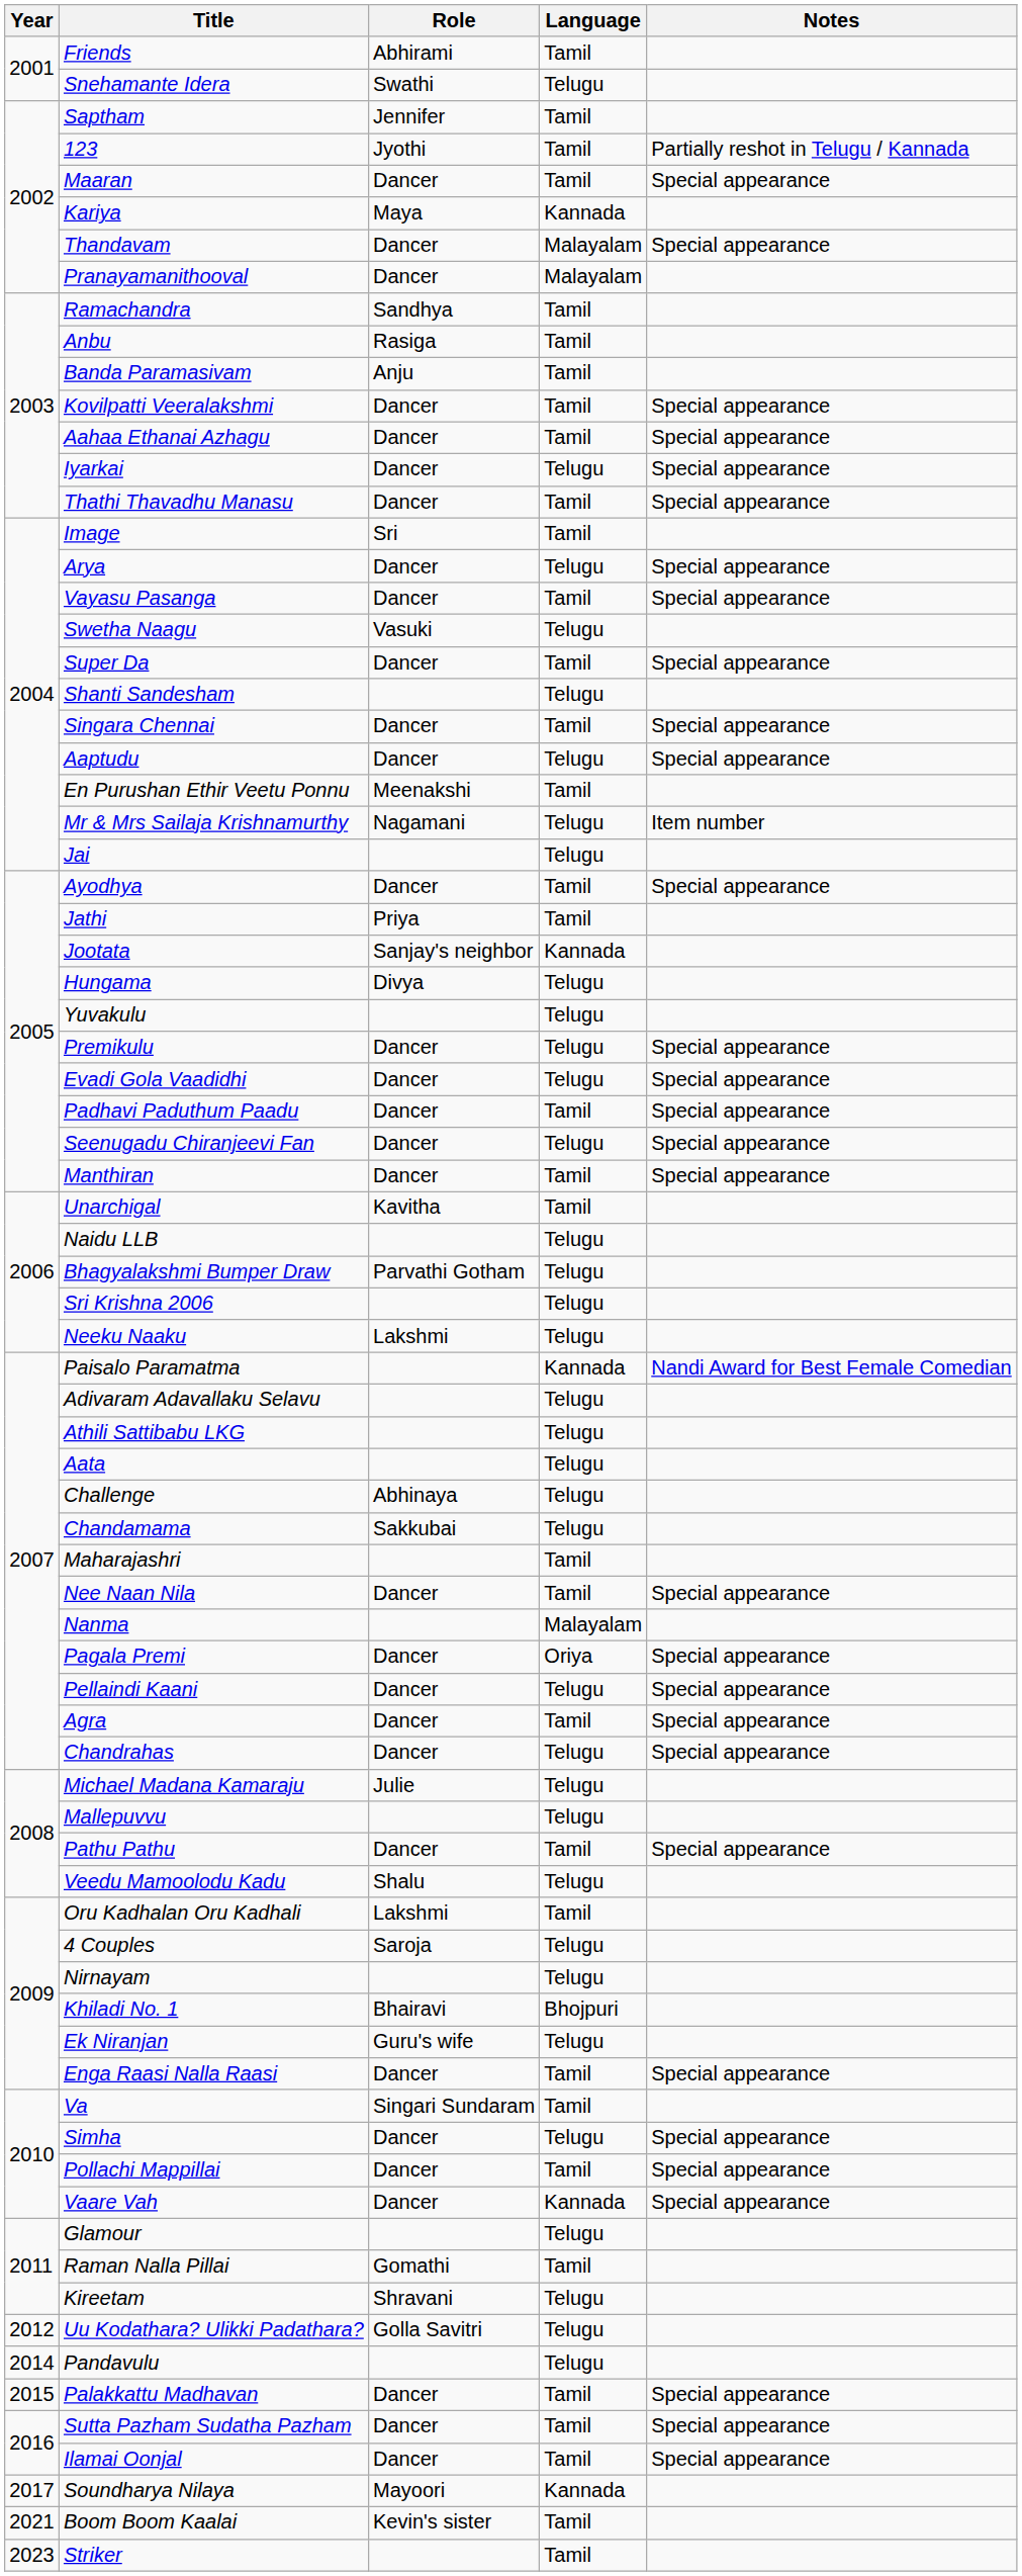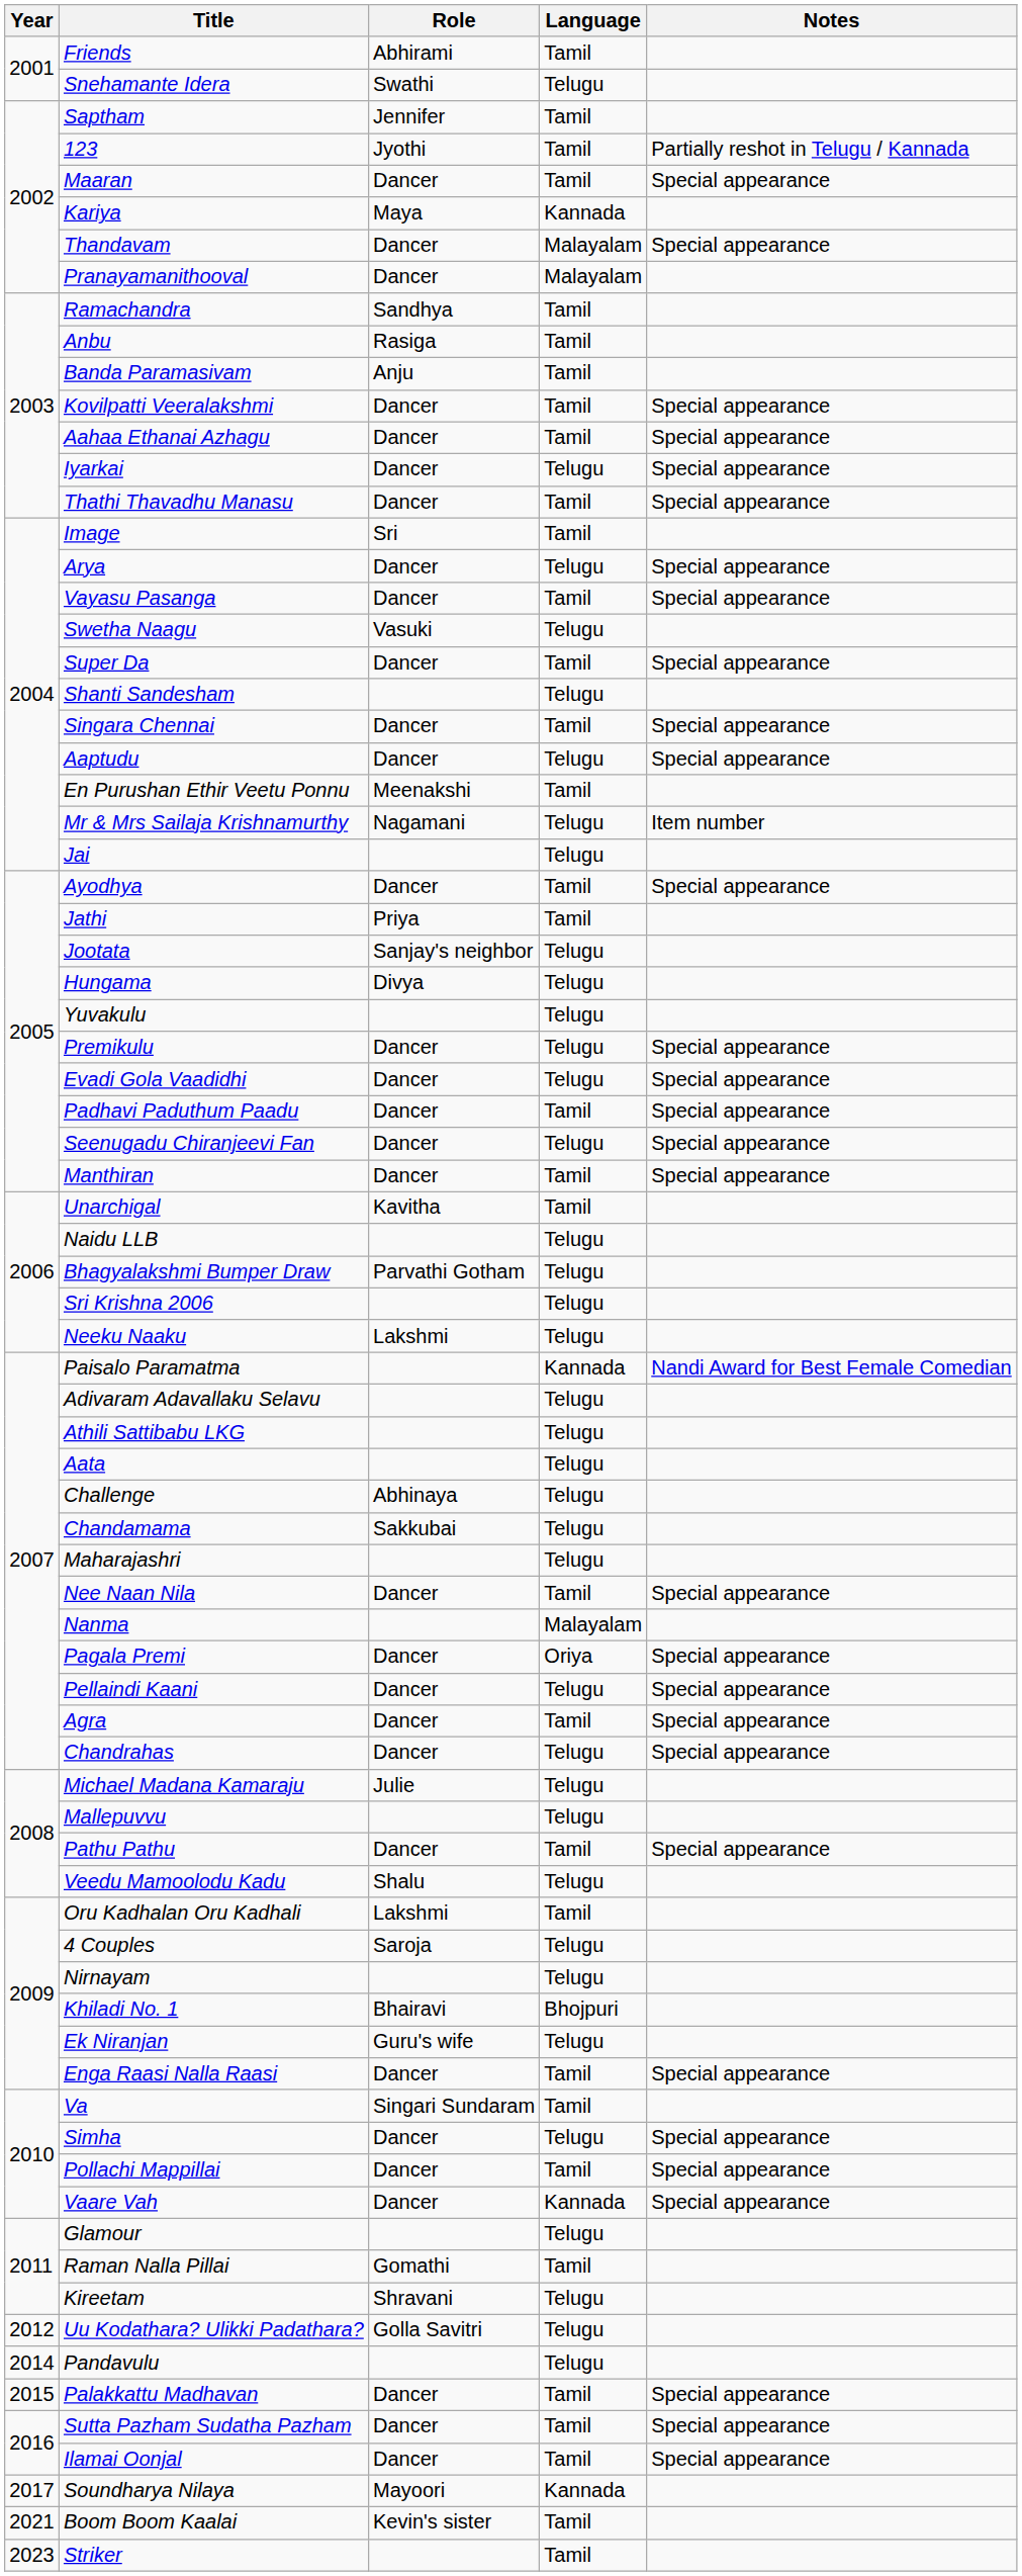 <table class="wikitable sortable">
 <tr>
 <th>Year</th>
 <th>Title</th>
 <th>Role</th>
 <th>Language</th>
 <th class="unsortable">Notes</th>
 </tr>
 <tr>
 <td rowspan="2">2001</td>
 <td><em><a href='#'>Friends</a></em></td>
 <td>Abhirami</td>
 <td>Tamil</td>
 <td></td>
 </tr>
 <tr>
 <td><em><a href='#'>Snehamante Idera</a></em></td>
 <td>Swathi</td>
 <td>Telugu</td>
 <td></td>
 </tr>
 <tr>
 <td rowspan="6">2002</td>
 <td><em><a href='#'>Saptham</a></em></td>
 <td>Jennifer</td>
 <td>Tamil</td>
 <td></td>
 </tr>
 <tr>
 <td><em><a href='#'>123</a></em></td>
 <td>Jyothi</td>
 <td>Tamil</td>
 <td>Partially reshot in <a href='#'>Telugu</a> / <a href='#'>Kannada</a></td>
 </tr>
 <tr>
 <td><em><a href='#'>Maaran</a></em></td>
 <td>Dancer</td>
 <td>Tamil</td>
 <td>Special appearance</td>
 </tr>
 <tr>
 <td><em><a href='#'>Kariya</a></em></td>
 <td>Maya</td>
 <td>Kannada</td>
 <td></td>
 </tr>
 <tr>
 <td><em><a href='#'>Thandavam</a></em></td>
 <td>Dancer</td>
 <td>Malayalam</td>
 <td>Special appearance</td>
 </tr>
 <tr>
 <td><em><a href='#'>Pranayamanithooval</a></em></td>
 <td>Dancer</td>
 <td>Malayalam</td>
 <td></td>
 </tr>
 <tr>
 <td rowspan="7">2003</td>
 <td><em><a href='#'>Ramachandra</a></em></td>
 <td>Sandhya</td>
 <td>Tamil</td>
 <td></td>
 </tr>
 <tr>
 <td><em><a href='#'>Anbu</a></em></td>
 <td>Rasiga</td>
 <td>Tamil</td>
 <td></td>
 </tr>
 <tr>
 <td><em><a href='#'>Banda Paramasivam</a></em></td>
 <td>Anju</td>
 <td>Tamil</td>
 <td></td>
 </tr>
 <tr>
 <td><em><a href='#'>Kovilpatti Veeralakshmi</a></em></td>
 <td>Dancer</td>
 <td>Tamil</td>
 <td>Special appearance</td>
 </tr>
 <tr>
 <td><em><a href='#'>Aahaa Ethanai Azhagu</a></em></td>
 <td>Dancer</td>
 <td>Tamil</td>
 <td>Special appearance</td>
 </tr>
 <tr>
 <td><em><a href='#'>Iyarkai</a></em></td>
 <td>Dancer</td>
 <td>Telugu</td>
 <td>Special appearance</td>
 </tr>
 <tr>
 <td><em><a href='#'>Thathi Thavadhu Manasu</a></em></td>
 <td>Dancer</td>
 <td>Tamil</td>
 <td>Special appearance</td>
 </tr>
 <tr>
 <td rowspan="11">2004</td>
 <td><em><a href='#'>Image</a></em></td>
 <td>Sri</td>
 <td>Tamil</td>
 <td></td>
 </tr>
 <tr>
 <td><em><a href='#'>Arya</a></em></td>
 <td>Dancer</td>
 <td>Telugu</td>
 <td>Special appearance</td>
 </tr>
 <tr>
 <td><em><a href='#'>Vayasu Pasanga</a></em></td>
 <td>Dancer</td>
 <td>Tamil</td>
 <td>Special appearance</td>
 </tr>
 <tr>
 <td><em><a href='#'>Swetha Naagu</a></em></td>
 <td>Vasuki</td>
 <td>Telugu</td>
 <td></td>
 </tr>
 <tr>
 <td><em><a href='#'>Super Da</a></em></td>
 <td>Dancer</td>
 <td>Tamil</td>
 <td>Special appearance</td>
 </tr>
 <tr>
 <td><em><a href='#'>Shanti Sandesham</a></em></td>
 <td></td>
 <td>Telugu</td>
 <td></td>
 </tr>
 <tr>
 <td><em><a href='#'>Singara Chennai</a></em></td>
 <td>Dancer</td>
 <td>Tamil</td>
 <td>Special appearance</td>
 </tr>
 <tr>
 <td><em><a href='#'>Aaptudu</a></em></td>
 <td>Dancer</td>
 <td>Telugu</td>
 <td>Special appearance</td>
 </tr>
 <tr>
 <td><em>En Purushan Ethir Veetu Ponnu</em></td>
 <td>Meenakshi</td>
 <td>Tamil</td>
 <td></td>
 </tr>
 <tr>
 <td><em><a href='#'>Mr & Mrs Sailaja Krishnamurthy</a></em></td>
 <td>Nagamani</td>
 <td>Telugu</td>
 <td>Item number</td>
 </tr>
 <tr>
 <td><em><a href='#'>Jai</a></em></td>
 <td></td>
 <td>Telugu</td>
 <td></td>
 </tr>
 <tr>
 <td rowspan="10">2005</td>
 <td><em><a href='#'>Ayodhya</a></em></td>
 <td>Dancer</td>
 <td>Tamil</td>
 <td>Special appearance</td>
 </tr>
 <tr>
 <td><em><a href='#'>Jathi</a></em></td>
 <td>Priya</td>
 <td>Tamil</td>
 <td></td>
 </tr>
 <tr>
 <td><em><a href='#'>Jootata</a></em></td>
 <td>Sanjay's neighbor</td>
-<td>Kannada</td>
+<td>Telugu</td>
 <td></td>
 </tr>
 <tr>
 <td><em><a href='#'>Hungama</a></em></td>
 <td>Divya</td>
 <td>Telugu</td>
 <td></td>
 </tr>
 <tr>
 <td><em>Yuvakulu</em></td>
 <td></td>
 <td>Telugu</td>
 <td></td>
 </tr>
 <tr>
 <td><em><a href='#'>Premikulu</a></em></td>
 <td>Dancer</td>
 <td>Telugu</td>
 <td>Special appearance</td>
 </tr>
 <tr>
 <td><em><a href='#'>Evadi Gola Vaadidhi</a></em></td>
 <td>Dancer</td>
 <td>Telugu</td>
 <td>Special appearance</td>
 </tr>
 <tr>
 <td><em><a href='#'>Padhavi Paduthum Paadu</a></em></td>
 <td>Dancer</td>
 <td>Tamil</td>
 <td>Special appearance</td>
 </tr>
 <tr>
 <td><em><a href='#'>Seenugadu Chiranjeevi Fan</a></em></td>
 <td>Dancer</td>
 <td>Telugu</td>
 <td>Special appearance</td>
 </tr>
 <tr>
 <td><em><a href='#'>Manthiran</a></em></td>
 <td>Dancer</td>
 <td>Tamil</td>
 <td>Special appearance</td>
 </tr>
 <tr>
 <td rowspan="5">2006</td>
 <td><em><a href='#'>Unarchigal</a></em></td>
 <td>Kavitha</td>
 <td>Tamil</td>
 <td></td>
 </tr>
 <tr>
 <td><em>Naidu LLB</em></td>
 <td></td>
 <td>Telugu</td>
 <td></td>
 </tr>
 <tr>
 <td><em><a href='#'>Bhagyalakshmi Bumper Draw</a></em></td>
 <td>Parvathi Gotham</td>
 <td>Telugu</td>
 <td></td>
 </tr>
 <tr>
 <td><em><a href='#'>Sri Krishna 2006</a></em></td>
 <td></td>
 <td>Telugu</td>
 <td></td>
 </tr>
 <tr>
 <td><em><a href='#'>Neeku Naaku</a></em></td>
 <td>Lakshmi</td>
 <td>Telugu</td>
 <td></td>
 </tr>
 <tr>
 <td rowspan="13">2007</td>
 <td><em>Paisalo Paramatma</em></td>
 <td></td>
 <td>Kannada</td>
 <td><a href='#'>Nandi Award for Best Female Comedian</a></td>
 </tr>
 <tr>
 <td><em>Adivaram Adavallaku Selavu</em></td>
 <td></td>
 <td>Telugu</td>
 <td></td>
 </tr>
 <tr>
 <td><em><a href='#'>Athili Sattibabu LKG</a></em></td>
 <td></td>
 <td>Telugu</td>
 <td></td>
 </tr>
 <tr>
 <td><em><a href='#'>Aata</a></em></td>
 <td></td>
 <td>Telugu</td>
 <td></td>
 </tr>
 <tr>
 <td><em>Challenge</em></td>
 <td>Abhinaya</td>
 <td>Telugu</td>
 <td></td>
 </tr>
 <tr>
 <td><em><a href='#'>Chandamama</a></em></td>
 <td>Sakkubai</td>
 <td>Telugu</td>
 <td></td>
 </tr>
 <tr>
 <td><em>Maharajashri</em></td>
 <td></td>
-<td>Tamil</td>
+<td>Telugu</td>
 <td></td>
 </tr>
 <tr>
 <td><em><a href='#'>Nee Naan Nila</a></em></td>
 <td>Dancer</td>
 <td>Tamil</td>
 <td>Special appearance</td>
 </tr>
 <tr>
 <td><em><a href='#'>Nanma</a></em></td>
 <td></td>
 <td>Malayalam</td>
 <td></td>
 </tr>
 <tr>
 <td><em><a href='#'>Pagala Premi</a></em></td>
 <td>Dancer</td>
 <td>Oriya</td>
 <td>Special appearance</td>
 </tr>
 <tr>
 <td><em><a href='#'>Pellaindi Kaani</a></em></td>
 <td>Dancer</td>
 <td>Telugu</td>
 <td>Special appearance</td>
 </tr>
 <tr>
 <td><em><a href='#'>Agra</a></em></td>
 <td>Dancer</td>
 <td>Tamil</td>
 <td>Special appearance</td>
 </tr>
 <tr>
 <td><em><a href='#'>Chandrahas</a></em></td>
 <td>Dancer</td>
 <td>Telugu</td>
 <td>Special appearance</td>
 </tr>
 <tr>
 <td rowspan="4">2008</td>
 <td><em><a href='#'>Michael Madana Kamaraju</a></em></td>
 <td>Julie</td>
 <td>Telugu</td>
 <td></td>
 </tr>
 <tr>
 <td><em><a href='#'>Mallepuvvu</a></em></td>
 <td></td>
 <td>Telugu</td>
 <td></td>
 </tr>
 <tr>
 <td><em><a href='#'>Pathu Pathu</a></em></td>
 <td>Dancer</td>
 <td>Tamil</td>
 <td>Special appearance</td>
 </tr>
 <tr>
 <td><em><a href='#'>Veedu Mamoolodu Kadu</a></em></td>
 <td>Shalu</td>
 <td>Telugu</td>
 <td></td>
 </tr>
 <tr>
 <td rowspan="6">2009</td>
 <td><em>Oru Kadhalan Oru Kadhali</em></td>
 <td>Lakshmi</td>
 <td>Tamil</td>
 <td></td>
 </tr>
 <tr>
 <td><em>4 Couples</em></td>
 <td>Saroja</td>
 <td>Telugu</td>
 <td></td>
 </tr>
 <tr>
 <td><em>Nirnayam</em></td>
 <td></td>
 <td>Telugu</td>
 <td></td>
 </tr>
 <tr>
 <td><em><a href='#'>Khiladi No. 1</a></em></td>
 <td>Bhairavi</td>
 <td>Bhojpuri</td>
 <td></td>
 </tr>
 <tr>
 <td><em><a href='#'>Ek Niranjan</a></em></td>
 <td>Guru's wife</td>
 <td>Telugu</td>
 <td></td>
 </tr>
 <tr>
 <td><em><a href='#'>Enga Raasi Nalla Raasi</a></em></td>
 <td>Dancer</td>
 <td>Tamil</td>
 <td>Special appearance</td>
 </tr>
 <tr>
 <td rowspan="4">2010</td>
 <td><em><a href='#'>Va</a></em></td>
 <td>Singari Sundaram</td>
 <td>Tamil</td>
 <td></td>
 </tr>
 <tr>
 <td><em><a href='#'>Simha</a></em></td>
 <td>Dancer</td>
 <td>Telugu</td>
 <td>Special appearance</td>
 </tr>
 <tr>
 <td><em><a href='#'>Pollachi Mappillai</a></em></td>
 <td>Dancer</td>
 <td>Tamil</td>
 <td>Special appearance</td>
 </tr>
 <tr>
 <td><em><a href='#'>Vaare Vah</a></em></td>
 <td>Dancer</td>
 <td>Kannada</td>
 <td>Special appearance</td>
 </tr>
 <tr>
 <td rowspan="3">2011</td>
 <td><em>Glamour</em></td>
 <td></td>
 <td>Telugu</td>
 </tr>
 <tr>
 <td><em>Raman Nalla Pillai</em></td>
 <td>Gomathi</td>
 <td>Tamil</td>
 <td></td>
 </tr>
 <tr>
 <td><em>Kireetam</em></td>
 <td>Shravani</td>
 <td>Telugu</td>
 <td></td>
 </tr>
 <tr>
 <td>2012</td>
 <td><em><a href='#'>Uu Kodathara? Ulikki Padathara?</a></em></td>
 <td>Golla Savitri</td>
 <td>Telugu</td>
 <td></td>
 </tr>
 <tr>
 <td>2014</td>
 <td><em>Pandavulu</em></td>
 <td></td>
 <td>Telugu</td>
 <td></td>
 </tr>
 <tr>
 <td>2015</td>
 <td><em><a href='#'>Palakkattu Madhavan</a></em></td>
 <td>Dancer</td>
 <td>Tamil</td>
 <td>Special appearance</td>
 </tr>
 <tr>
 <td rowspan="2">2016</td>
 <td><em><a href='#'>Sutta Pazham Sudatha Pazham</a></em></td>
 <td>Dancer</td>
 <td>Tamil</td>
 <td>Special appearance</td>
 </tr>
 <tr>
 <td><em><a href='#'>Ilamai Oonjal</a></em></td>
 <td>Dancer</td>
 <td>Tamil</td>
 <td>Special appearance</td>
 </tr>
 <tr>
 <td>2017</td>
 <td><em>Soundharya Nilaya</em></td>
 <td>Mayoori</td>
 <td>Kannada</td>
 <td></td>
 </tr>
 <tr>
 <td>2021</td>
 <td><em>Boom Boom Kaalai</em></td>
 <td>Kevin's sister</td>
 <td>Tamil</td>
 <td></td>
 </tr>
 <tr>
 <td>2023</td>
 <td><em><a href='#'>Striker</a></em></td>
 <td></td>
 <td>Tamil</td>
 <td></td>
 </tr>
 </table>
